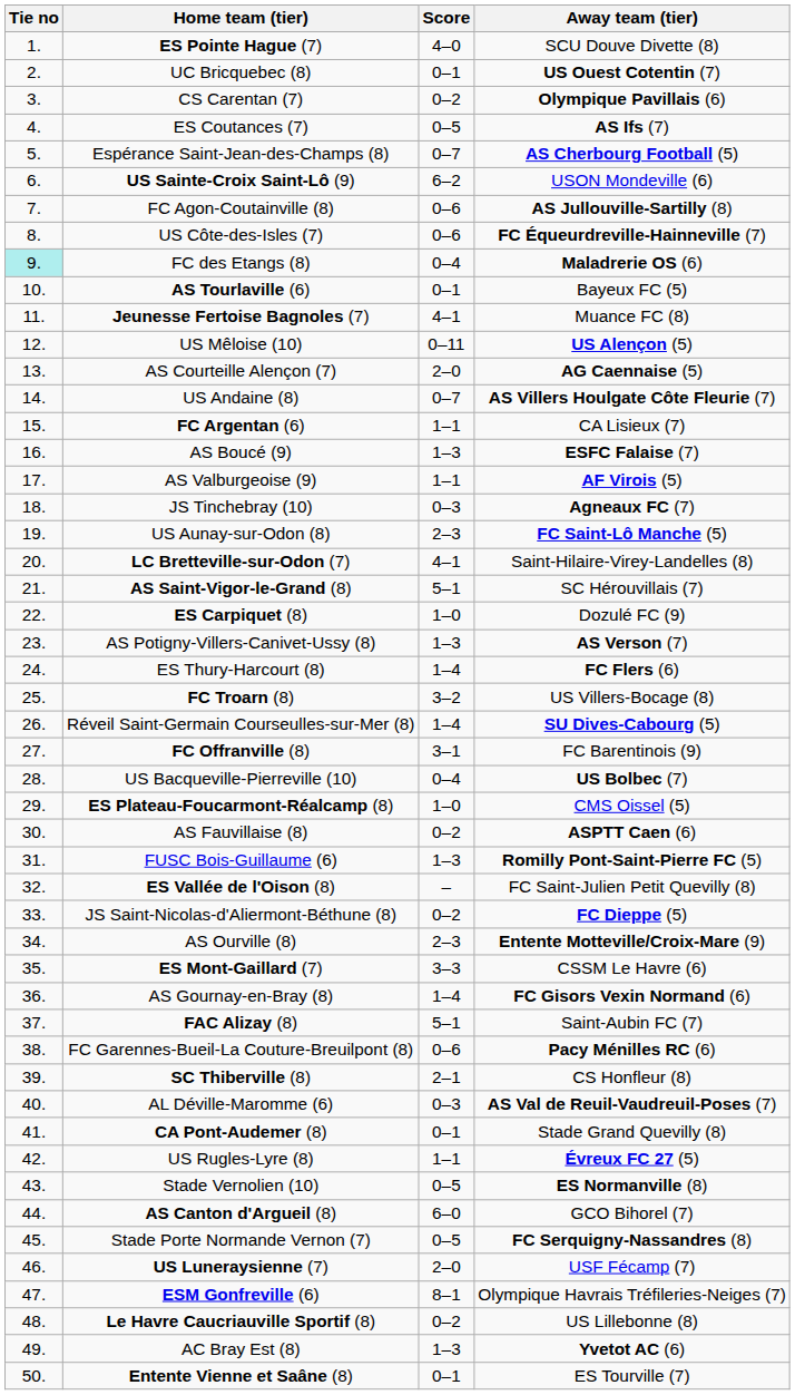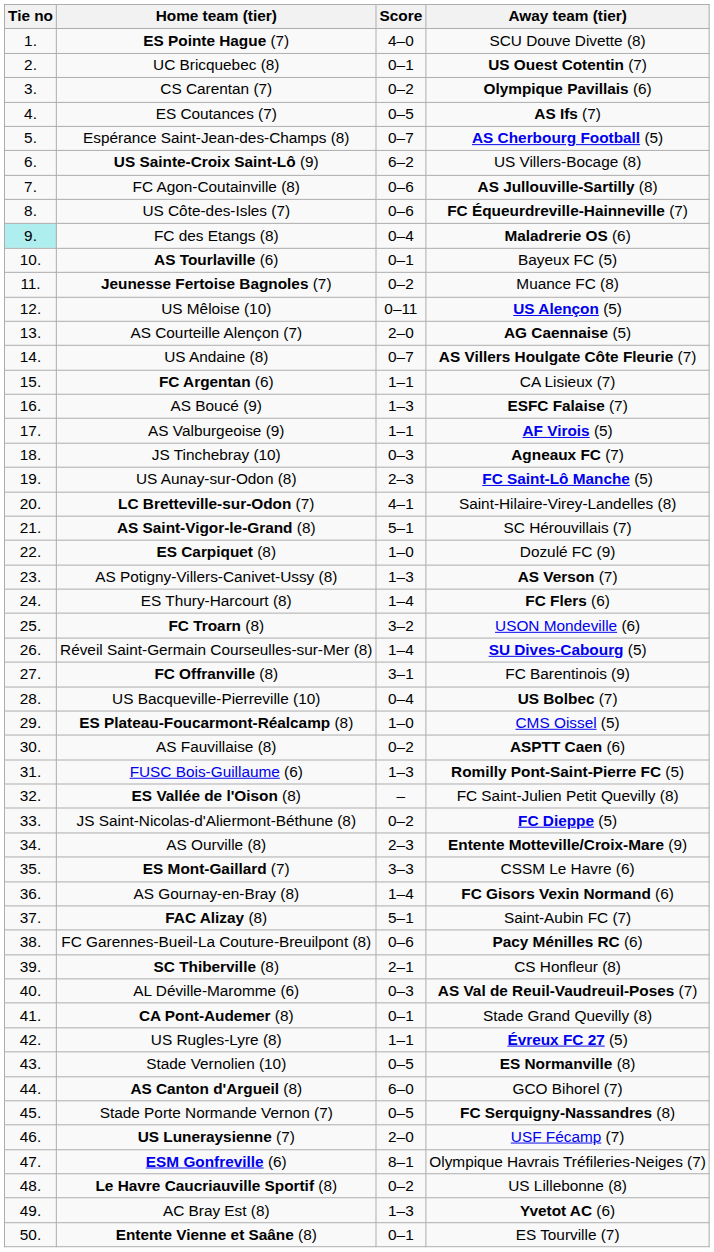 <table class="wikitable" style="text-align: center">
 <tr>
 <th>Tie no</th>
 <th>Home team (tier)</th>
 <th>Score</th>
 <th>Away team (tier)</th>
 </tr>
 <tr>
 <td>1.</td>
 <td><strong>ES Pointe Hague</strong> (7)</td>
 <td>4–0</td>
 <td>SCU Douve Divette (8)</td>
 </tr>
 <tr>
 <td>2.</td>
 <td>UC Bricquebec (8)</td>
 <td>0–1</td>
 <td><strong>US Ouest Cotentin</strong> (7)</td>
 </tr>
 <tr>
 <td>3.</td>
 <td>CS Carentan (7)</td>
 <td>0–2</td>
 <td><strong>Olympique Pavillais</strong> (6)</td>
 </tr>
 <tr>
 <td>4.</td>
 <td>ES Coutances (7)</td>
 <td>0–5</td>
 <td><strong>AS Ifs</strong> (7)</td>
 </tr>
 <tr>
 <td>5.</td>
 <td>Espérance Saint-Jean-des-Champs (8)</td>
 <td>0–7</td>
 <td><strong><a href='#'>AS Cherbourg Football</a></strong> (5)</td>
 </tr>
 <tr>
 <td>6.</td>
 <td><strong>US Sainte-Croix Saint-Lô</strong> (9)</td>
 <td>6–2</td>
-<td><a href='#'>USON Mondeville</a> (6)</td>
+<td>US Villers-Bocage (8)</td>
 </tr>
 <tr>
 <td>7.</td>
 <td>FC Agon-Coutainville (8)</td>
 <td>0–6</td>
 <td><strong>AS Jullouville-Sartilly</strong> (8)</td>
 </tr>
 <tr>
 <td>8.</td>
 <td>US Côte-des-Isles (7)</td>
 <td>0–6</td>
 <td><strong>FC Équeurdreville-Hainneville</strong> (7)</td>
 </tr>
 <tr>
 <td style="background: paleturquoise;">9.</td>
 <td>FC des Etangs (8)</td>
 <td>0–4</td>
 <td><strong>Maladrerie OS</strong> (6)</td>
 </tr>
 <tr>
 <td>10.</td>
 <td><strong>AS Tourlaville</strong> (6)</td>
 <td>0–1</td>
 <td>Bayeux FC (5)</td>
 </tr>
 <tr>
 <td>11.</td>
 <td><strong>Jeunesse Fertoise Bagnoles</strong> (7)</td>
-<td>4–1</td>
+<td>0–2</td>
 <td>Muance FC (8)</td>
 </tr>
 <tr>
 <td>12.</td>
 <td>US Mêloise (10)</td>
 <td>0–11</td>
 <td><strong><a href='#'>US Alençon</a></strong> (5)</td>
 </tr>
 <tr>
 <td>13.</td>
 <td>AS Courteille Alençon (7)</td>
 <td>2–0</td>
 <td><strong>AG Caennaise</strong> (5)</td>
 </tr>
 <tr>
 <td>14.</td>
 <td>US Andaine (8)</td>
 <td>0–7</td>
 <td><strong>AS Villers Houlgate Côte Fleurie</strong> (7)</td>
 </tr>
 <tr>
 <td>15.</td>
 <td><strong>FC Argentan</strong> (6)</td>
 <td>1–1 </td>
 <td>CA Lisieux (7)</td>
 </tr>
 <tr>
 <td>16.</td>
 <td>AS Boucé (9)</td>
 <td>1–3</td>
 <td><strong>ESFC Falaise</strong> (7)</td>
 </tr>
 <tr>
 <td>17.</td>
 <td>AS Valburgeoise (9)</td>
 <td>1–1 </td>
 <td><strong><a href='#'>AF Virois</a></strong> (5)</td>
 </tr>
 <tr>
 <td>18.</td>
 <td>JS Tinchebray (10)</td>
 <td>0–3</td>
 <td><strong>Agneaux FC</strong> (7)</td>
 </tr>
 <tr>
 <td>19.</td>
 <td>US Aunay-sur-Odon (8)</td>
 <td>2–3</td>
 <td><strong><a href='#'>FC Saint-Lô Manche</a></strong> (5)</td>
 </tr>
 <tr>
 <td>20.</td>
 <td><strong>LC Bretteville-sur-Odon</strong> (7)</td>
 <td>4–1</td>
 <td>Saint-Hilaire-Virey-Landelles (8)</td>
 </tr>
 <tr>
 <td>21.</td>
 <td><strong>AS Saint-Vigor-le-Grand</strong> (8)</td>
 <td>5–1</td>
 <td>SC Hérouvillais (7)</td>
 </tr>
 <tr>
 <td>22.</td>
 <td><strong>ES Carpiquet</strong> (8)</td>
 <td>1–0</td>
 <td>Dozulé FC (9)</td>
 </tr>
 <tr>
 <td>23.</td>
 <td>AS Potigny-Villers-Canivet-Ussy (8)</td>
 <td>1–3</td>
 <td><strong>AS Verson</strong> (7)</td>
 </tr>
 <tr>
 <td>24.</td>
 <td>ES Thury-Harcourt (8)</td>
 <td>1–4</td>
 <td><strong>FC Flers</strong> (6)</td>
 </tr>
 <tr>
 <td>25.</td>
 <td><strong>FC Troarn</strong> (8)</td>
 <td>3–2</td>
-<td>US Villers-Bocage (8)</td>
+<td><a href='#'>USON Mondeville</a> (6)</td>
 </tr>
 <tr>
 <td>26.</td>
 <td>Réveil Saint-Germain Courseulles-sur-Mer (8)</td>
 <td>1–4</td>
 <td><strong><a href='#'>SU Dives-Cabourg</a></strong> (5)</td>
 </tr>
 <tr>
 <td>27.</td>
 <td><strong>FC Offranville</strong> (8)</td>
 <td>3–1</td>
 <td>FC Barentinois (9)</td>
 </tr>
 <tr>
 <td>28.</td>
 <td>US Bacqueville-Pierreville (10)</td>
 <td>0–4</td>
 <td><strong>US Bolbec</strong> (7)</td>
 </tr>
 <tr>
 <td>29.</td>
 <td><strong>ES Plateau-Foucarmont-Réalcamp</strong> (8)</td>
 <td>1–0</td>
 <td><a href='#'>CMS Oissel</a> (5)</td>
 </tr>
 <tr>
 <td>30.</td>
 <td>AS Fauvillaise (8)</td>
 <td>0–2</td>
 <td><strong>ASPTT Caen</strong> (6)</td>
 </tr>
 <tr>
 <td>31.</td>
 <td><a href='#'>FUSC Bois-Guillaume</a> (6)</td>
 <td>1–3</td>
 <td><strong>Romilly Pont-Saint-Pierre FC</strong> (5)</td>
 </tr>
 <tr>
 <td>32.</td>
 <td><strong>ES Vallée de l'Oison</strong> (8)</td>
 <td>–</td>
 <td>FC Saint-Julien Petit Quevilly (8)</td>
 </tr>
 <tr>
 <td>33.</td>
 <td>JS Saint-Nicolas-d'Aliermont-Béthune (8)</td>
 <td>0–2</td>
 <td><strong><a href='#'>FC Dieppe</a></strong> (5)</td>
 </tr>
 <tr>
 <td>34.</td>
 <td>AS Ourville (8)</td>
 <td>2–3</td>
 <td><strong>Entente Motteville/Croix-Mare</strong> (9)</td>
 </tr>
 <tr>
 <td>35.</td>
 <td><strong>ES Mont-Gaillard</strong> (7)</td>
 <td>3–3 </td>
 <td>CSSM Le Havre (6)</td>
 </tr>
 <tr>
 <td>36.</td>
 <td>AS Gournay-en-Bray (8)</td>
 <td>1–4</td>
 <td><strong>FC Gisors Vexin Normand</strong> (6)</td>
 </tr>
 <tr>
 <td>37.</td>
 <td><strong>FAC Alizay</strong> (8)</td>
 <td>5–1</td>
 <td>Saint-Aubin FC (7)</td>
 </tr>
 <tr>
 <td>38.</td>
 <td>FC Garennes-Bueil-La Couture-Breuilpont (8)</td>
 <td>0–6</td>
 <td><strong>Pacy Ménilles RC</strong> (6)</td>
 </tr>
 <tr>
 <td>39.</td>
 <td><strong>SC Thiberville</strong> (8)</td>
 <td>2–1</td>
 <td>CS Honfleur (8)</td>
 </tr>
 <tr>
 <td>40.</td>
 <td>AL Déville-Maromme (6)</td>
 <td>0–3</td>
 <td><strong>AS Val de Reuil-Vaudreuil-Poses</strong> (7)</td>
 </tr>
 <tr>
 <td>41.</td>
 <td><strong>CA Pont-Audemer</strong> (8)</td>
 <td>0–1</td>
 <td>Stade Grand Quevilly (8)</td>
 </tr>
 <tr>
 <td>42.</td>
 <td>US Rugles-Lyre (8)</td>
 <td>1–1 </td>
 <td><strong><a href='#'>Évreux FC 27</a></strong> (5)</td>
 </tr>
 <tr>
 <td>43.</td>
 <td>Stade Vernolien (10)</td>
 <td>0–5</td>
 <td><strong>ES Normanville</strong> (8)</td>
 </tr>
 <tr>
 <td>44.</td>
 <td><strong>AS Canton d'Argueil</strong> (8)</td>
 <td>6–0</td>
 <td>GCO Bihorel (7)</td>
 </tr>
 <tr>
 <td>45.</td>
 <td>Stade Porte Normande Vernon (7)</td>
 <td>0–5</td>
 <td><strong>FC Serquigny-Nassandres</strong> (8)</td>
 </tr>
 <tr>
 <td>46.</td>
 <td><strong>US Luneraysienne</strong> (7)</td>
 <td>2–0</td>
 <td><a href='#'>USF Fécamp</a> (7)</td>
 </tr>
 <tr>
 <td>47.</td>
 <td><strong><a href='#'>ESM Gonfreville</a></strong> (6)</td>
 <td>8–1</td>
 <td>Olympique Havrais Tréfileries-Neiges (7)</td>
 </tr>
 <tr>
 <td>48.</td>
 <td><strong>Le Havre Caucriauville Sportif</strong> (8)</td>
 <td>0–2</td>
 <td>US Lillebonne (8)</td>
 </tr>
 <tr>
 <td>49.</td>
 <td>AC Bray Est (8)</td>
 <td>1–3</td>
 <td><strong>Yvetot AC</strong> (6)</td>
 </tr>
 <tr>
 <td>50.</td>
 <td><strong>Entente Vienne et Saâne</strong> (8)</td>
 <td>0–1</td>
 <td>ES Tourville (7)</td>
 </tr>
 </table>
